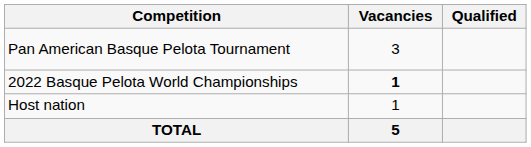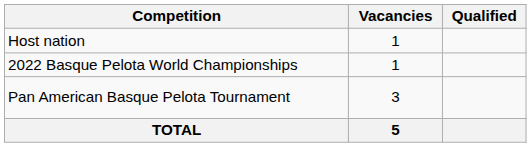 <table class = "wikitable" width=550>
 <tr>
 <th>Competition</th>
 <th>Vacancies</th>
 <th>Qualified</th>
 </tr>
 <tr>
+<td>Host nation</td>
+<td align="center">1</td>
+<td></td>
+</tr>
+<tr>
+<td>2022 Basque Pelota World Championships</td>
+<td align="center">1</td>
+<td></td>
+</tr>
+<tr>
 <td>Pan American Basque Pelota Tournament</td>
 <td align="center">3</td>
 <td><br><br></td>
-</tr>
-<tr>
-<td>2022 Basque Pelota World Championships</td>
-<td align="center"><strong>1</strong></td>
-<td></td>
-</tr>
-<tr>
-<td>Host nation</td>
-<td align="center">1</td>
-<td></td>
 </tr>
 <tr>
 <th>TOTAL</th>
 <th>5</th>
 <th></th>
 </tr>
 </table>
